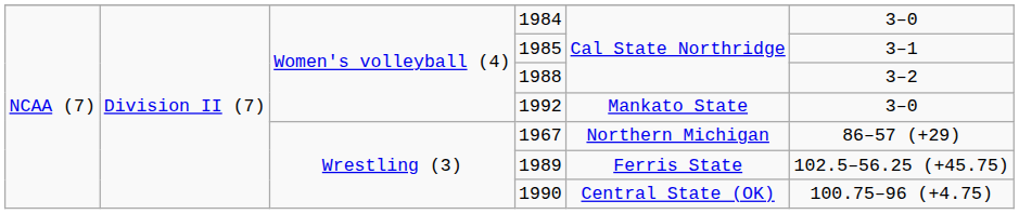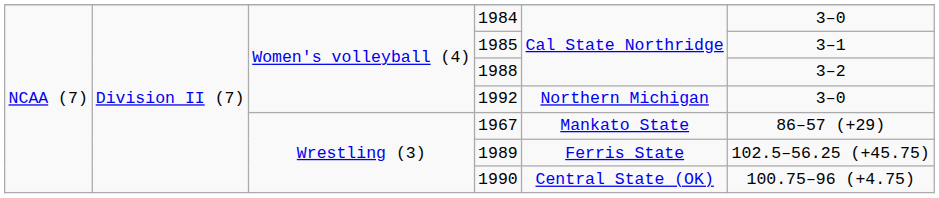 <table class="wikitable">
 <tr align="center">
 </tr>
 <tr align="center">
 <td rowspan="7"><a href='#'>NCAA</a> (7)</td>
 <td rowspan="7"><a href='#'>Division II</a> (7)</td>
 <td rowspan="4"><a href='#'>Women's volleyball</a> (4)</td>
 <td>1984</td>
 <td rowspan="3"><a href='#'>Cal State Northridge</a></td>
 <td>3–0</td>
 </tr>
 <tr align="center">
 <td>1985</td>
 <td>3–1</td>
 </tr>
 <tr align="center">
 <td>1988</td>
 <td>3–2</td>
 </tr>
 <tr align="center">
 <td>1992</td>
-<td><a href='#'>Mankato State</a></td>
+<td><a href='#'>Northern Michigan</a></td>
 <td>3–0</td>
 </tr>
 <tr align="center">
 <td rowspan="3"><a href='#'>Wrestling</a> (3)</td>
 <td>1967</td>
-<td><a href='#'>Northern Michigan</a></td>
+<td><a href='#'>Mankato State</a></td>
 <td>86–57 (+29)</td>
 </tr>
 <tr align="center">
 <td>1989</td>
 <td><a href='#'>Ferris State</a></td>
 <td>102.5–56.25 (+45.75)</td>
 </tr>
 <tr align="center">
 <td>1990</td>
 <td><a href='#'>Central State (OK)</a></td>
 <td>100.75–96 (+4.75)</td>
 </tr>
 </table>
